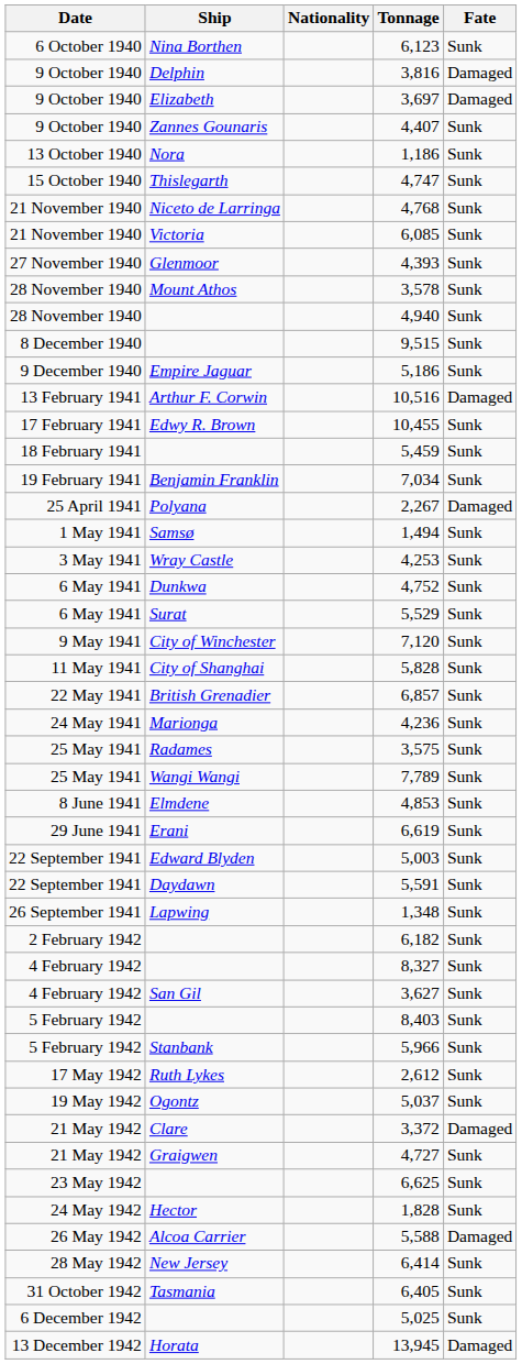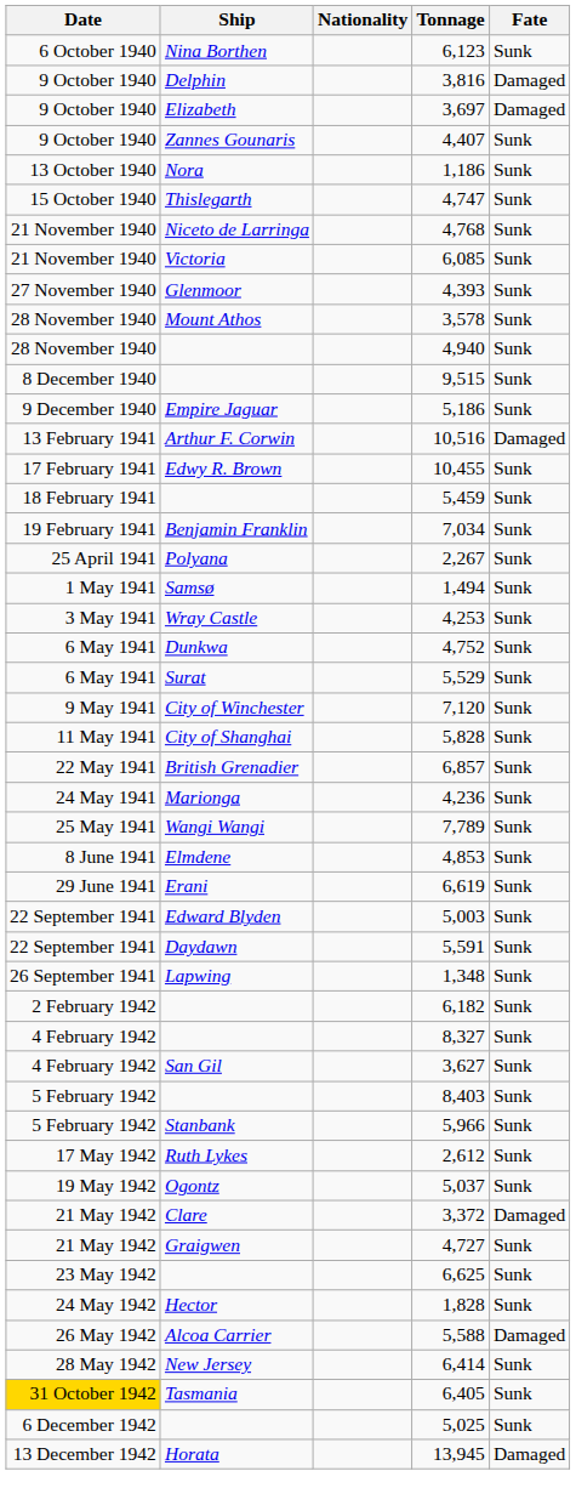 <table class="wikitable sortable" style="margin: 1em auto 1em auto;"|->
 <tr>
 <th>Date</th>
 <th>Ship</th>
 <th>Nationality</th>
 <th>Tonnage</th>
 <th>Fate</th>
 </tr>
 <tr>
 <td align="right">6 October 1940</td>
 <td align="left"><a href='#'><em>Nina Borthen</em></a></td>
 <td align="left"></td>
 <td align="right">6,123</td>
 <td align="left">Sunk</td>
 </tr>
 <tr>
 <td align="right">9 October 1940</td>
 <td align="left"><a href='#'><em>Delphin</em></a></td>
 <td align="left"></td>
 <td align="right">3,816</td>
 <td align="left">Damaged</td>
 </tr>
 <tr>
 <td align="right">9 October 1940</td>
 <td align="left"><a href='#'><em>Elizabeth</em></a></td>
 <td align="left"></td>
 <td align="right">3,697</td>
 <td align="left">Damaged</td>
 </tr>
 <tr>
 <td align="right">9 October 1940</td>
 <td align="left"><a href='#'><em>Zannes Gounaris</em></a></td>
 <td align="left"></td>
 <td align="right">4,407</td>
 <td align="left">Sunk</td>
 </tr>
 <tr>
 <td align="right">13 October 1940</td>
 <td align="left"><a href='#'><em>Nora</em></a></td>
 <td align="left"></td>
 <td align="right">1,186</td>
 <td align="left">Sunk</td>
 </tr>
 <tr>
 <td align="right">15 October 1940</td>
 <td align="left"><a href='#'><em>Thislegarth</em></a></td>
 <td align="left"></td>
 <td align="right">4,747</td>
 <td align="left">Sunk</td>
 </tr>
 <tr>
 <td align="right">21 November 1940</td>
 <td align="left"><a href='#'><em>Niceto de Larringa</em></a></td>
 <td align="left"></td>
 <td align="right">4,768</td>
 <td align="left">Sunk</td>
 </tr>
 <tr>
 <td align="right">21 November 1940</td>
 <td align="left"><a href='#'><em>Victoria</em></a></td>
 <td align="left"></td>
 <td align="right">6,085</td>
 <td align="left">Sunk</td>
 </tr>
 <tr>
 <td align="right">27 November 1940</td>
 <td align="left"><a href='#'><em>Glenmoor</em></a></td>
 <td align="left"></td>
 <td align="right">4,393</td>
 <td align="left">Sunk</td>
 </tr>
 <tr>
 <td align="right">28 November 1940</td>
 <td align="left"><a href='#'><em>Mount Athos</em></a></td>
 <td align="left"></td>
 <td align="right">3,578</td>
 <td align="left">Sunk</td>
 </tr>
 <tr>
 <td align="right">28 November 1940</td>
 <td align="left"></td>
 <td align="left"></td>
 <td align="right">4,940</td>
 <td align="left">Sunk</td>
 </tr>
 <tr>
 <td align="right">8 December 1940</td>
 <td align="left"></td>
 <td align="left"></td>
 <td align="right">9,515</td>
 <td align="left">Sunk</td>
 </tr>
 <tr>
 <td align="right">9 December 1940</td>
 <td align="left"><a href='#'><em>Empire Jaguar</em></a></td>
 <td align="left"></td>
 <td align="right">5,186</td>
 <td align="left">Sunk</td>
 </tr>
 <tr>
 <td align="right">13 February 1941</td>
 <td align="left"><a href='#'><em>Arthur F. Corwin</em></a></td>
 <td align="left"></td>
 <td align="right">10,516</td>
 <td align="left">Damaged</td>
 </tr>
 <tr>
 <td align="right">17 February 1941</td>
 <td align="left"><a href='#'><em>Edwy R. Brown</em></a></td>
 <td align="left"></td>
 <td align="right">10,455</td>
 <td align="left">Sunk</td>
 </tr>
 <tr>
 <td align="right">18 February 1941</td>
 <td align="left"></td>
 <td align="left"></td>
 <td align="right">5,459</td>
 <td align="left">Sunk</td>
 </tr>
 <tr>
 <td align="right">19 February 1941</td>
 <td align="left"><a href='#'><em>Benjamin Franklin</em></a></td>
 <td align="left"></td>
 <td align="right">7,034</td>
 <td align="left">Sunk</td>
 </tr>
 <tr>
 <td align="right">25 April 1941</td>
 <td align="left"><a href='#'><em>Polyana</em></a></td>
 <td align="left"></td>
 <td align="right">2,267</td>
-<td align="left">Damaged</td>
+<td align="left">Sunk</td>
 </tr>
 <tr>
 <td align="right">1 May 1941</td>
 <td align="left"><a href='#'><em>Samsø</em></a></td>
 <td align="left"></td>
 <td align="right">1,494</td>
 <td align="left">Sunk</td>
 </tr>
 <tr>
 <td align="right">3 May 1941</td>
 <td align="left"><a href='#'><em>Wray Castle</em></a></td>
 <td align="left"></td>
 <td align="right">4,253</td>
 <td align="left">Sunk</td>
 </tr>
 <tr>
 <td align="right">6 May 1941</td>
 <td align="left"><a href='#'><em>Dunkwa</em></a></td>
 <td align="left"></td>
 <td align="right">4,752</td>
 <td align="left">Sunk</td>
 </tr>
 <tr>
 <td align="right">6 May 1941</td>
 <td align="left"><a href='#'><em>Surat</em></a></td>
 <td align="left"></td>
 <td align="right">5,529</td>
 <td align="left">Sunk</td>
 </tr>
 <tr>
 <td align="right">9 May 1941</td>
 <td align="left"><a href='#'><em>City of Winchester</em></a></td>
 <td align="left"></td>
 <td align="right">7,120</td>
 <td align="left">Sunk</td>
 </tr>
 <tr>
 <td align="right">11 May 1941</td>
 <td align="left"><a href='#'><em>City of Shanghai</em></a></td>
 <td align="left"></td>
 <td align="right">5,828</td>
 <td align="left">Sunk</td>
 </tr>
 <tr>
 <td align="right">22 May 1941</td>
 <td align="left"><a href='#'><em>British Grenadier</em></a></td>
 <td align="left"></td>
 <td align="right">6,857</td>
 <td align="left">Sunk</td>
 </tr>
 <tr>
 <td align="right">24 May 1941</td>
 <td align="left"><a href='#'><em>Marionga</em></a></td>
 <td align="left"></td>
 <td align="right">4,236</td>
-<td align="left">Sunk</td>
-</tr>
-<tr>
-<td align="right">25 May 1941</td>
-<td align="left"><a href='#'><em>Radames</em></a></td>
-<td align="left"></td>
-<td align="right">3,575</td>
 <td align="left">Sunk</td>
 </tr>
 <tr>
 <td align="right">25 May 1941</td>
 <td align="left"><a href='#'><em>Wangi Wangi</em></a></td>
 <td align="left"></td>
 <td align="right">7,789</td>
 <td align="left">Sunk</td>
 </tr>
 <tr>
 <td align="right">8 June 1941</td>
 <td align="left"><a href='#'><em>Elmdene</em></a></td>
 <td align="left"></td>
 <td align="right">4,853</td>
 <td align="left">Sunk</td>
 </tr>
 <tr>
 <td align="right">29 June 1941</td>
 <td align="left"><a href='#'><em>Erani</em></a></td>
 <td align="left"></td>
 <td align="right">6,619</td>
 <td align="left">Sunk</td>
 </tr>
 <tr>
 <td align="right">22 September 1941</td>
 <td align="left"><a href='#'><em>Edward Blyden</em></a></td>
 <td align="left"></td>
 <td align="right">5,003</td>
 <td align="left">Sunk</td>
 </tr>
 <tr>
 <td align="right">22 September 1941</td>
 <td align="left"><a href='#'><em>Daydawn</em></a></td>
 <td align="left"></td>
 <td align="right">5,591</td>
 <td align="left">Sunk</td>
 </tr>
 <tr>
 <td align="right">26 September 1941</td>
 <td align="left"><a href='#'><em>Lapwing</em></a></td>
 <td align="left"></td>
 <td align="right">1,348</td>
 <td align="left">Sunk</td>
 </tr>
 <tr>
 <td align="right">2 February 1942</td>
 <td align="left"></td>
 <td align="left"></td>
 <td align="right">6,182</td>
 <td align="left">Sunk</td>
 </tr>
 <tr>
 <td align="right">4 February 1942</td>
 <td align="left"></td>
 <td align="left"></td>
 <td align="right">8,327</td>
 <td align="left">Sunk</td>
 </tr>
 <tr>
 <td align="right">4 February 1942</td>
 <td align="left"><a href='#'><em>San Gil</em></a></td>
 <td align="left"></td>
 <td align="right">3,627</td>
 <td align="left">Sunk</td>
 </tr>
 <tr>
 <td align="right">5 February 1942</td>
 <td align="left"></td>
 <td align="left"></td>
 <td align="right">8,403</td>
 <td align="left">Sunk</td>
 </tr>
 <tr>
 <td align="right">5 February 1942</td>
 <td align="left"><a href='#'><em>Stanbank</em></a></td>
 <td align="left"></td>
 <td align="right">5,966</td>
 <td align="left">Sunk</td>
 </tr>
 <tr>
 <td align="right">17 May 1942</td>
 <td align="left"><a href='#'><em>Ruth Lykes</em></a></td>
 <td align="left"></td>
 <td align="right">2,612</td>
 <td align="left">Sunk</td>
 </tr>
 <tr>
 <td align="right">19 May 1942</td>
 <td align="left"><a href='#'><em>Ogontz</em></a></td>
 <td align="left"></td>
 <td align="right">5,037</td>
 <td align="left">Sunk</td>
 </tr>
 <tr>
 <td align="right">21 May 1942</td>
 <td align="left"><a href='#'><em>Clare</em></a></td>
 <td align="left"></td>
 <td align="right">3,372</td>
 <td align="left">Damaged</td>
 </tr>
 <tr>
 <td align="right">21 May 1942</td>
 <td align="left"><a href='#'><em>Graigwen</em></a></td>
 <td align="left"></td>
 <td align="right">4,727</td>
 <td align="left">Sunk</td>
 </tr>
 <tr>
 <td align="right">23 May 1942</td>
 <td align="left"></td>
 <td align="left"></td>
 <td align="right">6,625</td>
 <td align="left">Sunk</td>
 </tr>
 <tr>
 <td align="right">24 May 1942</td>
 <td align="left"><a href='#'><em>Hector</em></a></td>
 <td align="left"></td>
 <td align="right">1,828</td>
 <td align="left">Sunk</td>
 </tr>
 <tr>
 <td align="right">26 May 1942</td>
 <td align="left"><a href='#'><em>Alcoa Carrier</em></a></td>
 <td align="left"></td>
 <td align="right">5,588</td>
 <td align="left">Damaged</td>
 </tr>
 <tr>
 <td align="right">28 May 1942</td>
 <td align="left"><a href='#'><em>New Jersey</em></a></td>
 <td align="left"></td>
 <td align="right">6,414</td>
 <td align="left">Sunk</td>
 </tr>
 <tr>
-<td align="right">31 October 1942</td>
+<td align="right" style="background: gold;">31 October 1942</td>
 <td align="left"><a href='#'><em>Tasmania</em></a></td>
 <td align="left"></td>
 <td align="right">6,405</td>
 <td align="left">Sunk</td>
 </tr>
 <tr>
 <td align="right">6 December 1942</td>
 <td align="left"></td>
 <td align="left"></td>
 <td align="right">5,025</td>
 <td align="left">Sunk</td>
 </tr>
 <tr>
 <td align="right">13 December 1942</td>
 <td align="left"><a href='#'><em>Horata</em></a></td>
 <td align="left"></td>
 <td align="right">13,945</td>
 <td align="left">Damaged</td>
 </tr>
 </table>
